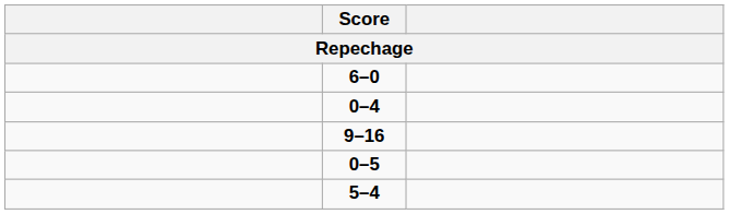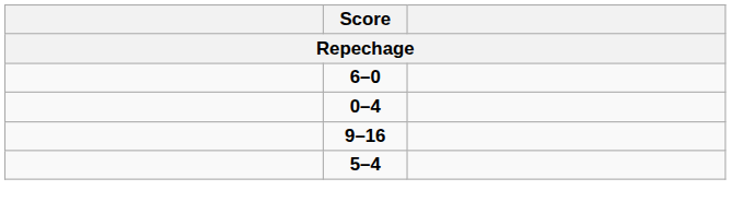 <table class="wikitable" style="text-align: left;">
 <tr>
 <th align="right" width="270"></th>
 <th width="65">Score</th>
 <th align="left" width="270"></th>
 </tr>
 <tr>
 <th colspan="3">Repechage</th>
 </tr>
 <tr>
 <td><strong></strong></td>
 <td align=center><strong>6–0</strong></td>
 <td></td>
 </tr>
 <tr>
 <td></td>
 <td align=center><strong>0–4</strong></td>
 <td><strong></strong></td>
 </tr>
 <tr>
 <td></td>
 <td align=center><strong>9–16</strong></td>
 <td><strong></strong></td>
 </tr>
 <tr>
-<td></td>
-<td align=center><strong>0–5</strong></td>
-<td><strong></strong></td>
-</tr>
-<tr>
 <td><strong></strong></td>
 <td align=center><strong>5–4</strong></td>
 <td></td>
 </tr>
 </table>
